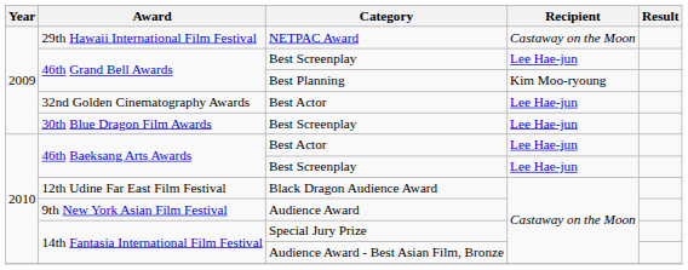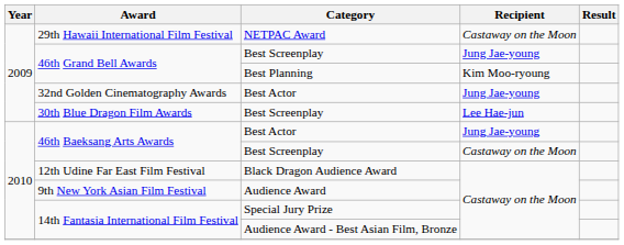 <table class="wikitable">
 <tr>
 <th>Year</th>
 <th>Award</th>
 <th>Category</th>
 <th>Recipient</th>
 <th>Result</th>
 </tr>
 <tr>
 <td rowspan=5>2009</td>
 <td>29th <a href='#'>Hawaii International Film Festival</a></td>
 <td><a href='#'>NETPAC Award</a></td>
 <td><em>Castaway on the Moon</em></td>
 <td></td>
 </tr>
 <tr>
 <td rowspan=2><a href='#'>46th</a> <a href='#'>Grand Bell Awards</a></td>
 <td>Best Screenplay</td>
-<td><a href='#'>Lee Hae-jun</a></td>
+<td><a href='#'>Jung Jae-young</a></td>
 <td></td>
 </tr>
 <tr>
 <td>Best Planning</td>
 <td>Kim Moo-ryoung</td>
 <td></td>
 </tr>
 <tr>
 <td>32nd Golden Cinematography Awards</td>
 <td>Best Actor</td>
-<td><a href='#'>Lee Hae-jun</a></td>
+<td><a href='#'>Jung Jae-young</a></td>
 <td></td>
 </tr>
 <tr>
 <td><a href='#'>30th</a> <a href='#'>Blue Dragon Film Awards</a></td>
 <td>Best Screenplay</td>
 <td><a href='#'>Lee Hae-jun</a></td>
 <td></td>
 </tr>
 <tr>
 <td rowspan=6>2010</td>
 <td rowspan=2><a href='#'>46th</a> <a href='#'>Baeksang Arts Awards</a></td>
 <td>Best Actor</td>
-<td><a href='#'>Lee Hae-jun</a></td>
+<td><a href='#'>Jung Jae-young</a></td>
 <td></td>
 </tr>
 <tr>
 <td>Best Screenplay</td>
-<td><a href='#'>Lee Hae-jun</a></td>
+<td><em>Castaway on the Moon</em></td>
 <td></td>
 </tr>
 <tr>
 <td>12th Udine Far East Film Festival</td>
 <td>Black Dragon Audience Award</td>
 <td rowspan=4><em>Castaway on the Moon</em></td>
 <td></td>
 </tr>
 <tr>
 <td>9th <a href='#'>New York Asian Film Festival</a></td>
 <td>Audience Award</td>
 <td></td>
 </tr>
 <tr>
 <td rowspan=2>14th <a href='#'>Fantasia International Film Festival</a></td>
 <td>Special Jury Prize</td>
 <td></td>
 </tr>
 <tr>
 <td>Audience Award - Best Asian Film, Bronze</td>
 <td></td>
 </tr>
 <tr>
 </tr>
 </table>
